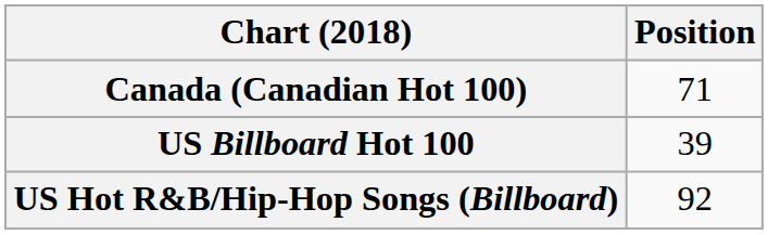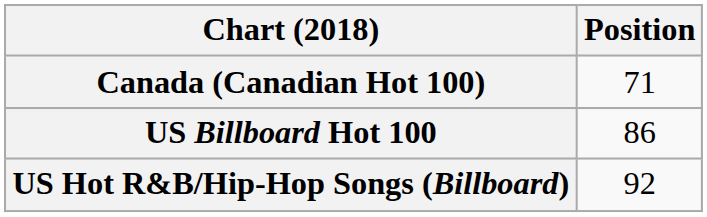 <table class="wikitable sortable plainrowheaders" style="text-align:center">
 <tr>
 <th scope="col">Chart (2018)</th>
 <th scope="col">Position</th>
 </tr>
 <tr>
 <th scope="row">Canada (Canadian Hot 100)</th>
 <td>71</td>
 </tr>
 <tr>
 <th scope="row">US <em>Billboard</em> Hot 100</th>
-<td>39</td>
+<td>86</td>
 </tr>
 <tr>
 <th scope="row">US Hot R&B/Hip-Hop Songs (<em>Billboard</em>)</th>
 <td>92</td>
 </tr>
 </table>
